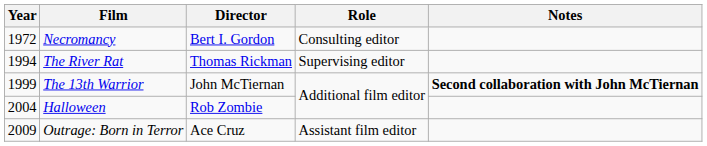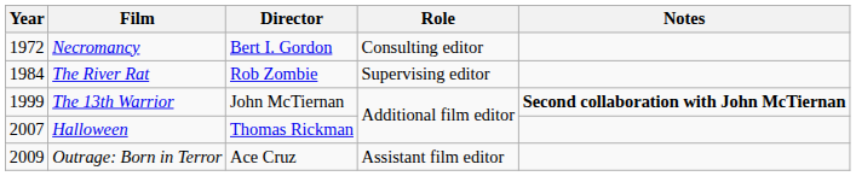 <table class="wikitable">
 <tr>
 <th>Year</th>
 <th>Film</th>
 <th>Director</th>
 <th>Role</th>
 <th>Notes</th>
 </tr>
 <tr>
 <td>1972</td>
 <td><em><a href='#'>Necromancy</a></em></td>
 <td><a href='#'>Bert I. Gordon</a></td>
 <td>Consulting editor</td>
 <td></td>
 </tr>
 <tr>
-<td>1994</td>
+<td>1984</td>
 <td><em><a href='#'>The River Rat</a></em></td>
-<td><a href='#'>Thomas Rickman</a></td>
+<td><a href='#'>Rob Zombie</a></td>
 <td>Supervising editor</td>
 <td></td>
 </tr>
 <tr>
 <td>1999</td>
 <td><em><a href='#'>The 13th Warrior</a></em></td>
 <td>John McTiernan</td>
 <td rowspan=2>Additional film editor</td>
 <td><strong>Second collaboration with John McTiernan</strong></td>
 </tr>
 <tr>
-<td>2004</td>
+<td>2007</td>
 <td><em><a href='#'>Halloween</a></em></td>
-<td><a href='#'>Rob Zombie</a></td>
+<td><a href='#'>Thomas Rickman</a></td>
 <td></td>
 </tr>
 <tr>
 <td>2009</td>
 <td><em>Outrage: Born in Terror</em></td>
 <td>Ace Cruz</td>
 <td>Assistant film editor</td>
 <td></td>
 </tr>
 </table>
